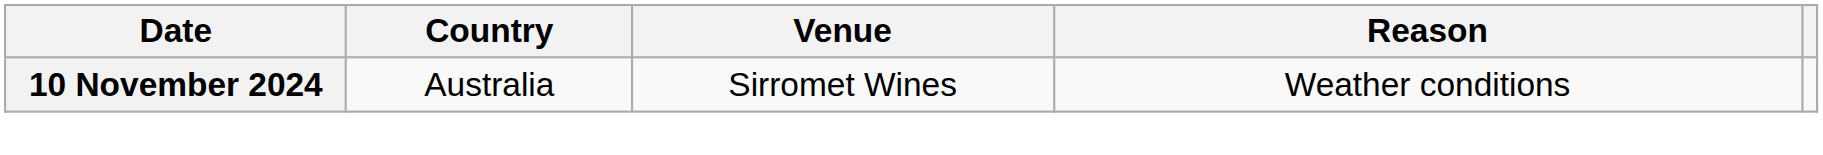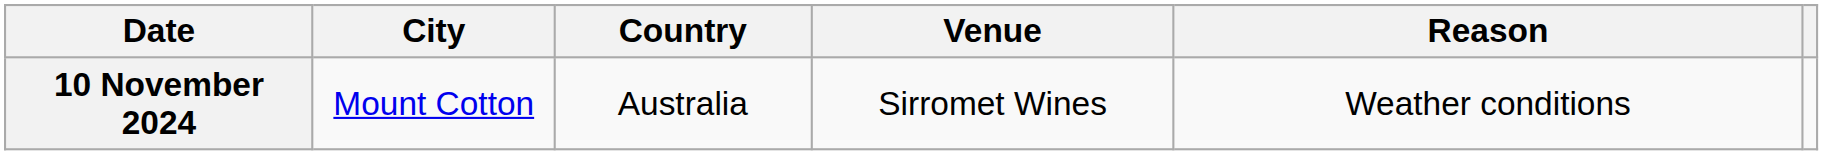 <table class="wikitable plainrowheaders" style="text-align:center;">
 <tr>
 <th scope="col" style="width:12em;">Date</th>
+<th scope="col" style="width:10em;">City</th>
 <th scope="col" style="width:10em;">Country</th>
 <th scope="col" style="width:16em;">Venue</th>
 <th scope="col" style="width:29.95em;">Reason</th>
 <th scope="col" class="unsortable"></th>
 </tr>
 <tr>
 <th scope="row" style="text-align:center;">10 November 2024</th>
+<td><a href='#'>Mount Cotton</a></td>
 <td>Australia</td>
 <td>Sirromet Wines</td>
 <td>Weather conditions</td>
 <td></td>
 </tr>
 </table>
